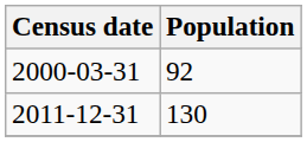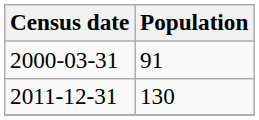 <table class="wikitable">
 <tr>
 <th>Census date</th>
 <th>Population</th>
 </tr>
 <tr>
 <td>2000-03-31</td>
-<td>92</td>
+<td>91</td>
 </tr>
 <tr>
 <td>2011-12-31</td>
 <td>130</td>
 </tr>
 <tr>
 </tr>
 </table>
